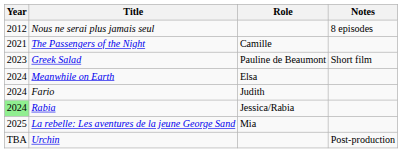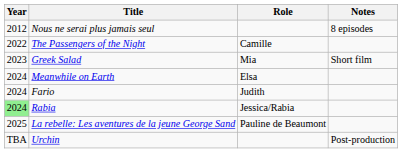 <table class="wikitable sortable">
 <tr>
 <th>Year</th>
 <th>Title</th>
 <th>Role</th>
 <th class="unsortable">Notes</th>
 </tr>
 <tr>
 <td>2012</td>
 <td><em>Nous ne serai plus jamais seul</em></td>
 <td></td>
 <td>8 episodes</td>
 </tr>
 <tr>
-<td>2021</td>
+<td>2022</td>
 <td><em><a href='#'>The Passengers of the Night</a></em></td>
 <td>Camille</td>
 <td></td>
 </tr>
 <tr>
 <td>2023</td>
 <td><em><a href='#'> Greek Salad</a></em></td>
-<td>Pauline de Beaumont</td>
+<td>Mia</td>
 <td>Short film</td>
 </tr>
 <tr>
 <td>2024</td>
 <td><em><a href='#'>Meanwhile on Earth</a></em></td>
 <td>Elsa</td>
 <td></td>
 </tr>
 <tr>
 <td>2024</td>
 <td><em>Fario</em></td>
 <td>Judith</td>
 <td></td>
 </tr>
 <tr>
 <td style="background: lightgreen;">2024</td>
 <td><em><a href='#'>Rabia</a></em></td>
 <td>Jessica/Rabia</td>
 <td></td>
 </tr>
 <tr>
 <td>2025</td>
 <td><em><a href='#'>La rebelle: Les aventures de la jeune George Sand</a></em></td>
-<td>Mia</td>
+<td>Pauline de Beaumont</td>
 <td></td>
 </tr>
 <tr>
 <td>TBA</td>
 <td><em><a href='#'>Urchin</a></em></td>
 <td></td>
 <td>Post-production</td>
 </tr>
 </table>
